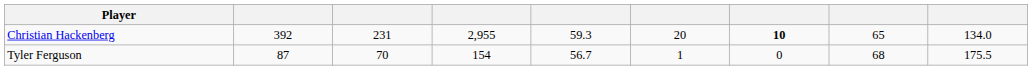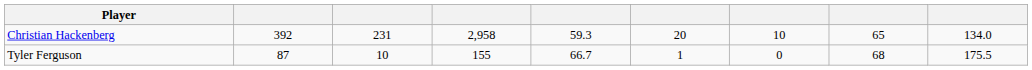 <table class="wikitable sortable" style="text-align:center; width:100%; font-size:95%;">
 <tr>
 <th style="width:15%;">Player</th>
 <th style="width:6.5%;"></th>
 <th style="width:6.5%;"></th>
 <th style="width:6.5%;"></th>
 <th style="width:6.5%;"></th>
 <th style="width:6.5%;"></th>
 <th style="width:6.5%;"></th>
 <th style="width:6.5%;"></th>
 <th style="width:6.5%;"></th>
 </tr>
 <tr>
 <td align=left><a href='#'>Christian Hackenberg</a></td>
 <td>392</td>
 <td>231</td>
-<td>2,955</td>
+<td>2,958</td>
 <td>59.3</td>
 <td>20</td>
-<td><strong>10</strong></td>
+<td>10</td>
 <td>65</td>
 <td>134.0</td>
 </tr>
 <tr>
 <td align=left>Tyler Ferguson</td>
 <td>87</td>
-<td>70</td>
-<td>154</td>
-<td>56.7</td>
+<td>10</td>
+<td>155</td>
+<td>66.7</td>
 <td>1</td>
 <td>0</td>
 <td>68</td>
 <td>175.5</td>
 </tr>
 </table>
